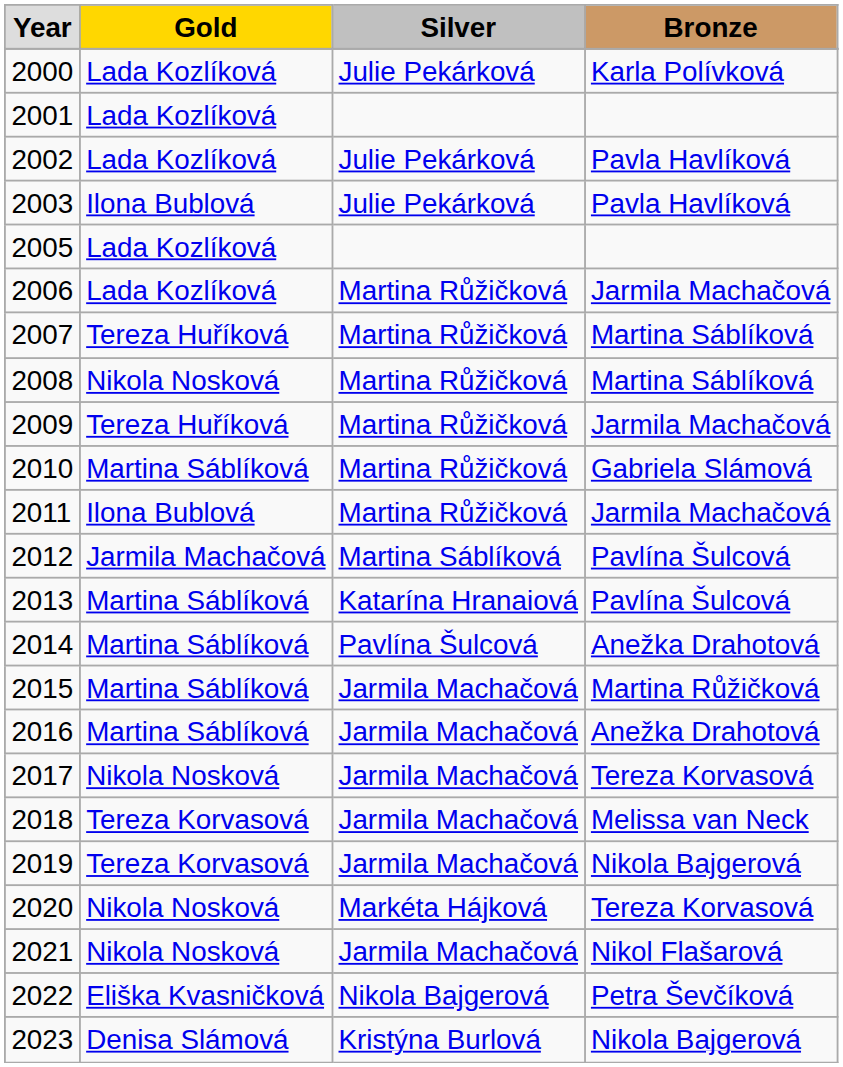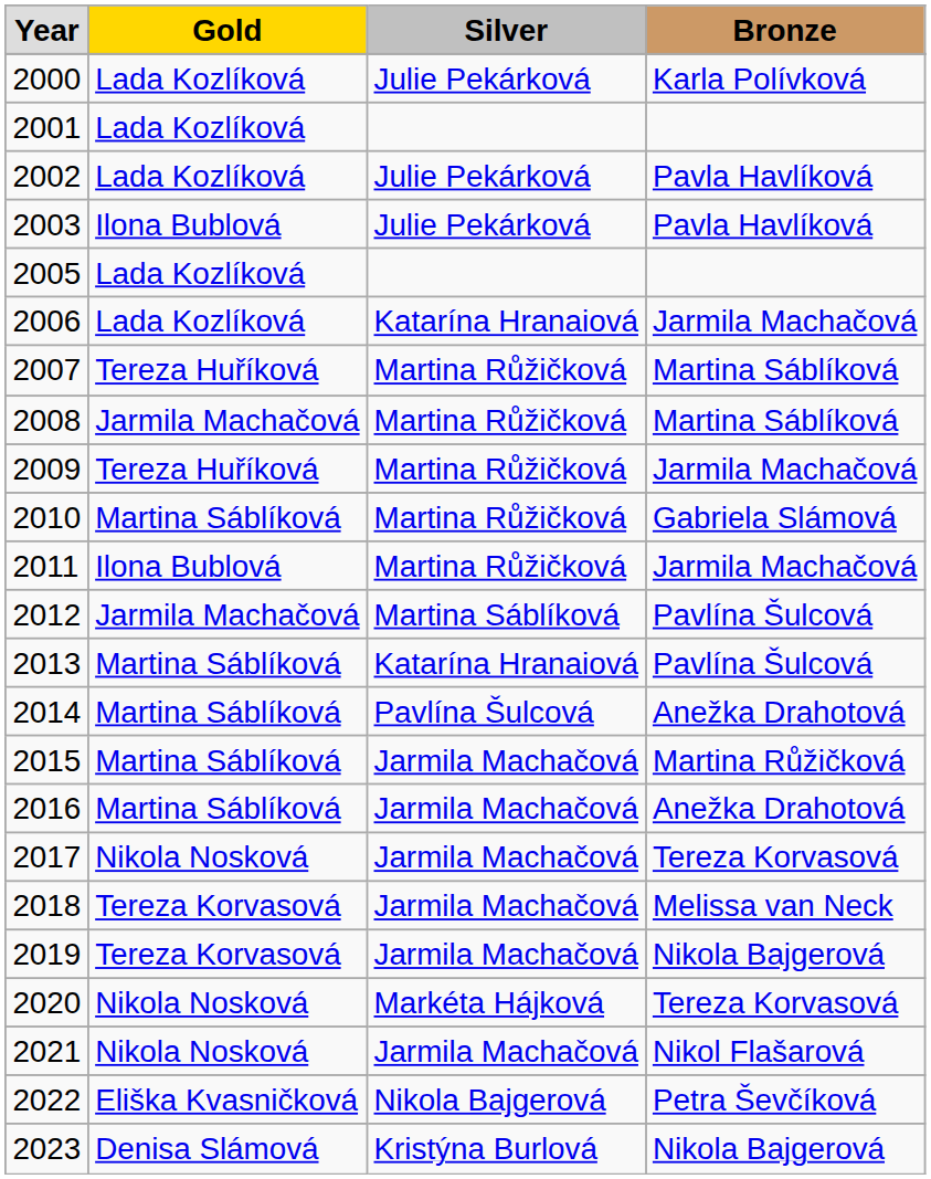 <table class="wikitable sortable" style="font-size:95%">
 <tr style="text-align:center; background:#e4e4e4; font-weight:bold;">
 <td style="background:#ddd; ">Year</td>
 <td style="background:gold; ">Gold</td>
 <td style="background:silver; ">Silver</td>
 <td style="background:#c96; ">Bronze</td>
 </tr>
 <tr bgcolor="#EFEFEF">
 </tr>
 <tr>
 <td>2000</td>
 <td><a href='#'>Lada Kozlíková</a></td>
 <td><a href='#'>Julie Pekárková</a></td>
 <td><a href='#'>Karla Polívková</a></td>
 </tr>
 <tr>
 <td>2001</td>
 <td><a href='#'>Lada Kozlíková</a></td>
 <td></td>
 <td></td>
 </tr>
 <tr>
 <td>2002</td>
 <td><a href='#'>Lada Kozlíková</a></td>
 <td><a href='#'>Julie Pekárková</a></td>
 <td><a href='#'>Pavla Havlíková</a></td>
 </tr>
 <tr>
 <td>2003</td>
 <td><a href='#'>Ilona Bublová</a></td>
 <td><a href='#'>Julie Pekárková</a></td>
 <td><a href='#'>Pavla Havlíková</a></td>
 </tr>
 <tr>
 <td>2005</td>
 <td><a href='#'>Lada Kozlíková</a></td>
 <td></td>
 <td></td>
 </tr>
 <tr>
 <td>2006</td>
 <td><a href='#'>Lada Kozlíková</a></td>
-<td><a href='#'>Martina Růžičková</a></td>
+<td><a href='#'>Katarína Hranaiová</a></td>
 <td><a href='#'>Jarmila Machačová</a></td>
 </tr>
 <tr>
 <td>2007</td>
 <td><a href='#'>Tereza Huříková</a></td>
 <td><a href='#'>Martina Růžičková</a></td>
 <td><a href='#'>Martina Sáblíková</a></td>
 </tr>
 <tr>
 <td>2008</td>
-<td><a href='#'>Nikola Nosková</a></td>
+<td><a href='#'>Jarmila Machačová</a></td>
 <td><a href='#'>Martina Růžičková</a></td>
 <td><a href='#'>Martina Sáblíková</a></td>
 </tr>
 <tr>
 <td>2009</td>
 <td><a href='#'>Tereza Huříková</a></td>
 <td><a href='#'>Martina Růžičková</a></td>
 <td><a href='#'>Jarmila Machačová</a></td>
 </tr>
 <tr>
 <td>2010</td>
 <td><a href='#'>Martina Sáblíková</a></td>
 <td><a href='#'>Martina Růžičková</a></td>
 <td><a href='#'>Gabriela Slámová</a></td>
 </tr>
 <tr>
 <td>2011</td>
 <td><a href='#'>Ilona Bublová</a></td>
 <td><a href='#'>Martina Růžičková</a></td>
 <td><a href='#'>Jarmila Machačová</a></td>
 </tr>
 <tr>
 <td>2012</td>
 <td><a href='#'>Jarmila Machačová</a></td>
 <td><a href='#'>Martina Sáblíková</a></td>
 <td><a href='#'>Pavlína Šulcová</a></td>
 </tr>
 <tr>
 <td>2013</td>
 <td><a href='#'>Martina Sáblíková</a></td>
 <td><a href='#'>Katarína Hranaiová</a></td>
 <td><a href='#'>Pavlína Šulcová</a></td>
 </tr>
 <tr>
 <td>2014</td>
 <td><a href='#'>Martina Sáblíková</a></td>
 <td><a href='#'>Pavlína Šulcová</a></td>
 <td><a href='#'>Anežka Drahotová</a></td>
 </tr>
 <tr>
 <td>2015</td>
 <td><a href='#'>Martina Sáblíková</a></td>
 <td><a href='#'>Jarmila Machačová</a></td>
 <td><a href='#'>Martina Růžičková</a></td>
 </tr>
 <tr>
 <td>2016</td>
 <td><a href='#'>Martina Sáblíková</a></td>
 <td><a href='#'>Jarmila Machačová</a></td>
 <td><a href='#'>Anežka Drahotová</a></td>
 </tr>
 <tr>
 <td>2017</td>
 <td><a href='#'>Nikola Nosková</a></td>
 <td><a href='#'>Jarmila Machačová</a></td>
 <td><a href='#'>Tereza Korvasová</a></td>
 </tr>
 <tr>
 <td>2018</td>
 <td><a href='#'>Tereza Korvasová</a></td>
 <td><a href='#'>Jarmila Machačová</a></td>
 <td><a href='#'>Melissa van Neck</a></td>
 </tr>
 <tr>
 <td>2019</td>
 <td><a href='#'>Tereza Korvasová</a></td>
 <td><a href='#'>Jarmila Machačová</a></td>
 <td><a href='#'>Nikola Bajgerová</a></td>
 </tr>
 <tr>
 <td>2020</td>
 <td><a href='#'>Nikola Nosková</a></td>
 <td><a href='#'>Markéta Hájková</a></td>
 <td><a href='#'>Tereza Korvasová</a></td>
 </tr>
 <tr>
 <td>2021</td>
 <td><a href='#'>Nikola Nosková</a></td>
 <td><a href='#'>Jarmila Machačová</a></td>
 <td><a href='#'>Nikol Flašarová</a></td>
 </tr>
 <tr>
 <td>2022</td>
 <td><a href='#'>Eliška Kvasničková</a></td>
 <td><a href='#'>Nikola Bajgerová</a></td>
 <td><a href='#'>Petra Ševčíková</a></td>
 </tr>
 <tr>
 <td>2023</td>
 <td><a href='#'>Denisa Slámová</a></td>
 <td><a href='#'>Kristýna Burlová</a></td>
 <td><a href='#'>Nikola Bajgerová</a></td>
 </tr>
 </table>
